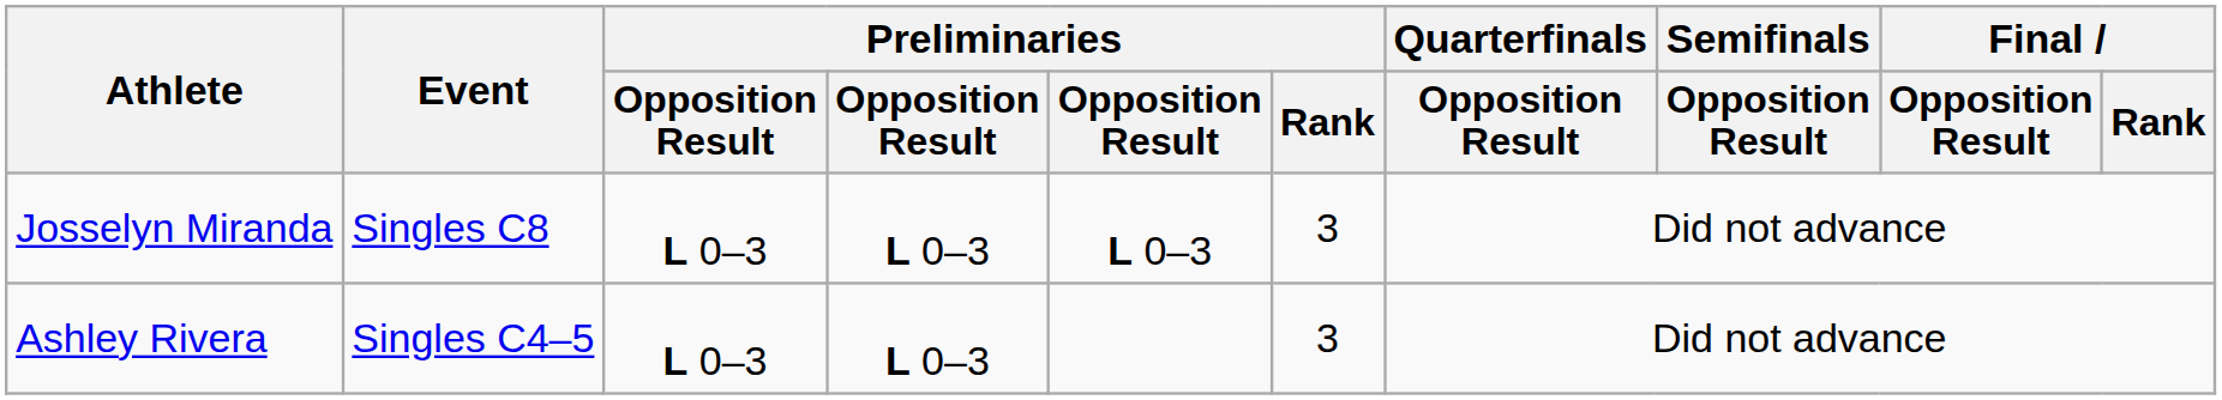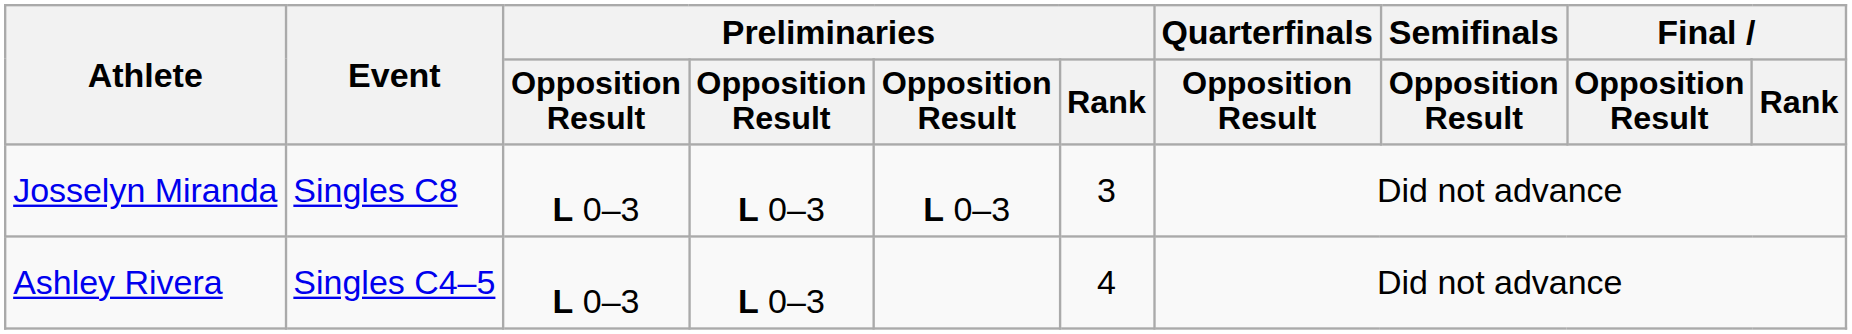 <table class=wikitable style="font-size:90%">
 <tr>
 <th rowspan="2">Athlete</th>
 <th rowspan="2">Event</th>
 <th colspan="4">Preliminaries</th>
 <th>Quarterfinals</th>
 <th>Semifinals</th>
 <th colspan="2">Final / </th>
 </tr>
 <tr style="font-size:95%">
 <th>Opposition<br>Result</th>
 <th>Opposition<br>Result</th>
 <th>Opposition<br>Result</th>
 <th>Rank</th>
 <th>Opposition<br>Result</th>
 <th>Opposition<br>Result</th>
 <th>Opposition<br>Result</th>
 <th>Rank</th>
 </tr>
 <tr align=center>
 <td align=left><a href='#'>Josselyn Miranda</a></td>
 <td align=left><a href='#'>Singles C8</a></td>
 <td><br><strong>L</strong> 0–3</td>
 <td><br><strong>L</strong> 0–3</td>
 <td><br><strong>L</strong> 0–3</td>
 <td>3</td>
 <td colspan=4>Did not advance</td>
 </tr>
 <tr align=center>
 <td align=left><a href='#'>Ashley Rivera</a></td>
 <td align=left><a href='#'>Singles C4–5</a></td>
 <td><br><strong>L</strong> 0–3</td>
 <td><br><strong>L</strong> 0–3</td>
 <td></td>
-<td>3</td>
+<td>4</td>
 <td colspan=4>Did not advance</td>
 </tr>
 </table>
